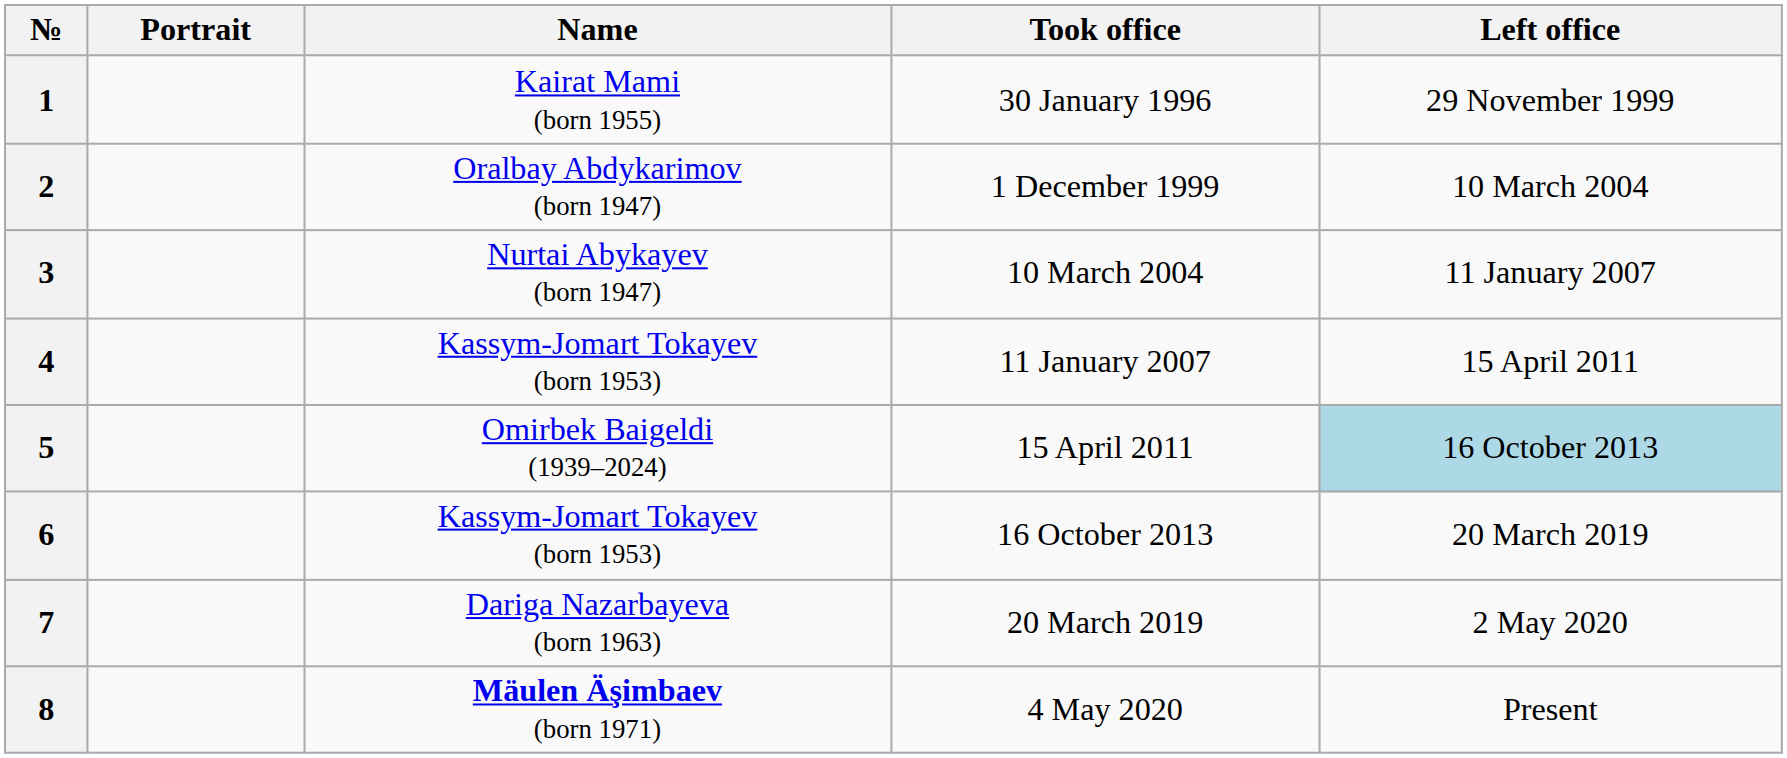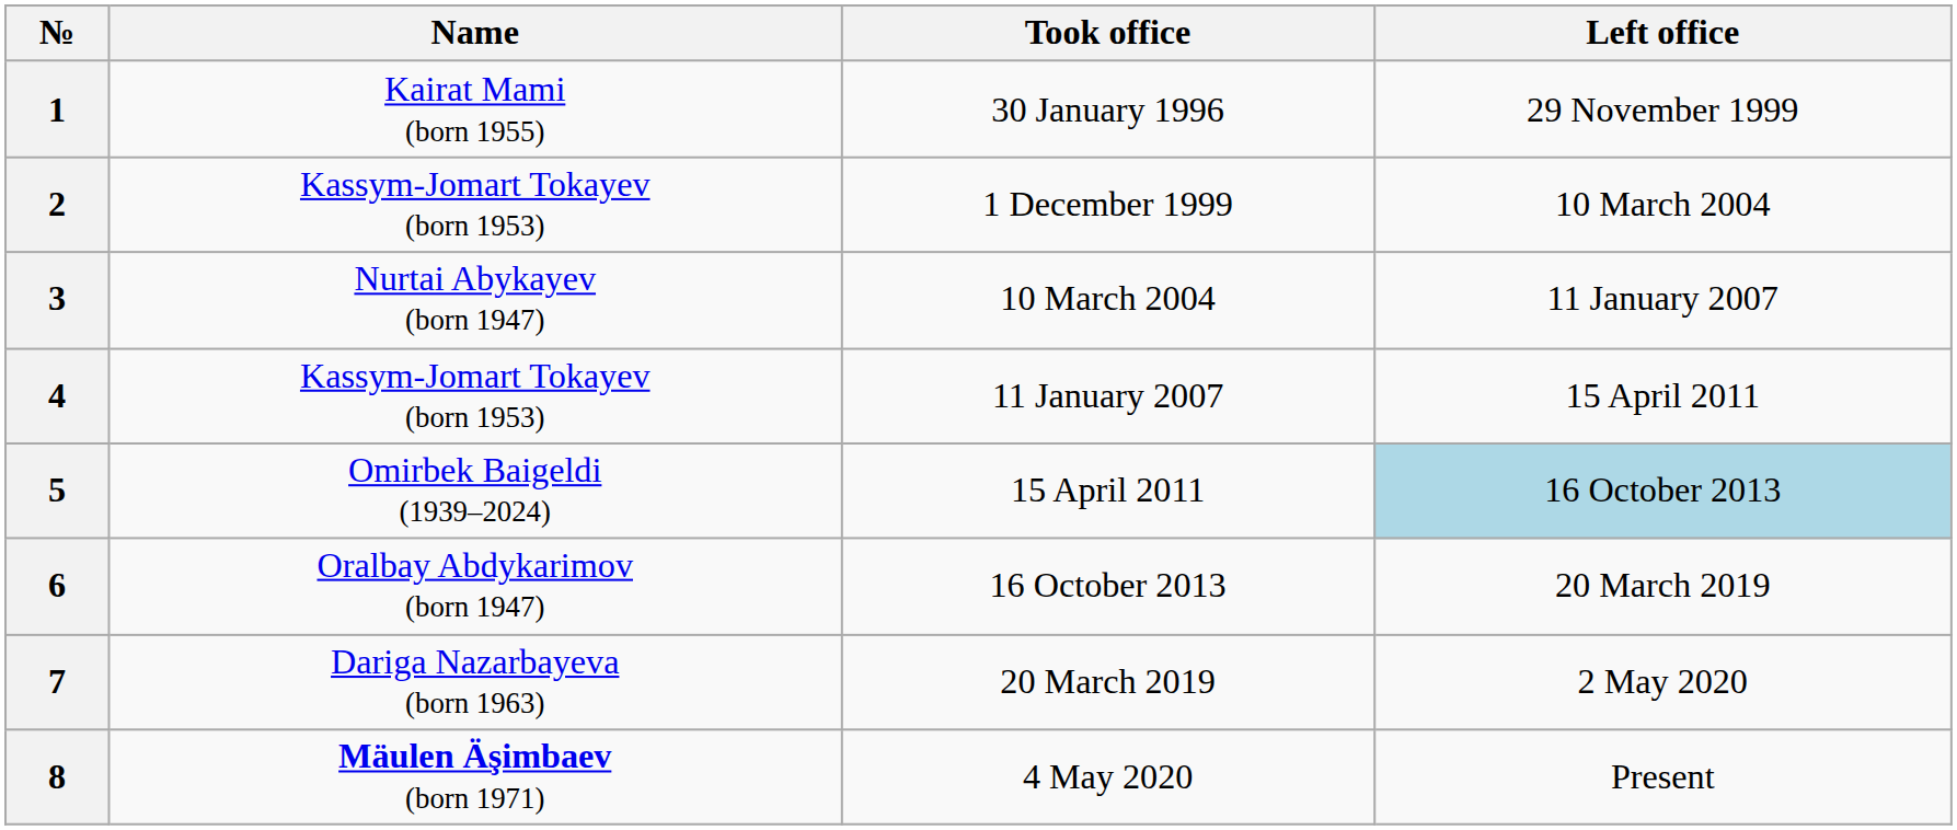 <table class="wikitable" width="70%">
 <tr>
 <th>№</th>
-<th width="100px">Portrait</th>
 <th>Name</th>
 <th>Took office</th>
 <th>Left office</th>
 </tr>
 <tr>
 <th align="center">1</th>
-<td align="center"></td>
 <td align="center"><a href='#'>Kairat Mami</a><br><small>(born 1955)</small></td>
 <td align="center">30 January 1996</td>
 <td align="center">29 November 1999</td>
 </tr>
 <tr>
 <th align="center">2</th>
-<td align="center"></td>
-<td align="center"><a href='#'>Oralbay Abdykarimov</a><br><small>(born 1947)</small></td>
+<td align="center"><a href='#'>Kassym-Jomart Tokayev</a><br><small>(born 1953)</small></td>
 <td align="center">1 December 1999</td>
 <td align="center">10 March 2004</td>
 </tr>
 <tr>
 <th align="center">3</th>
-<td align="center"></td>
 <td align="center"><a href='#'>Nurtai Abykayev</a><br><small>(born 1947)</small></td>
 <td align="center">10 March 2004</td>
 <td align="center">11 January 2007</td>
 </tr>
 <tr>
 <th align="center">4</th>
-<td align="center"></td>
 <td align="center"><a href='#'>Kassym-Jomart Tokayev</a><br><small>(born 1953)</small></td>
 <td align="center">11 January 2007</td>
 <td align="center">15 April 2011</td>
 </tr>
 <tr>
 <th align="center">5</th>
-<td align="center"></td>
 <td align="center"><a href='#'>Omirbek Baigeldi</a><br><small>(1939–2024)</small></td>
 <td align="center">15 April 2011</td>
 <td align="center" style="background: lightblue;">16 October 2013</td>
 </tr>
 <tr>
 <th align="center">6</th>
-<td align="center"></td>
-<td align="center"><a href='#'>Kassym-Jomart Tokayev</a><br><small>(born 1953)</small></td>
+<td align="center"><a href='#'>Oralbay Abdykarimov</a><br><small>(born 1947)</small></td>
 <td align="center">16 October 2013</td>
 <td align="center">20 March 2019</td>
 </tr>
 <tr>
 <th align="center">7</th>
-<td align="center"></td>
 <td align="center"><a href='#'>Dariga Nazarbayeva</a><br><small>(born 1963)</small></td>
 <td align="center">20 March 2019</td>
 <td align="center">2 May 2020</td>
 </tr>
 <tr>
 <th align="center">8</th>
-<td align="center"></td>
 <td align="center"><strong><a href='#'>Mäulen Äşimbaev</a></strong><br><small>(born 1971)</small></td>
 <td align="center">4 May 2020</td>
 <td align="center">Present</td>
 </tr>
 </table>
